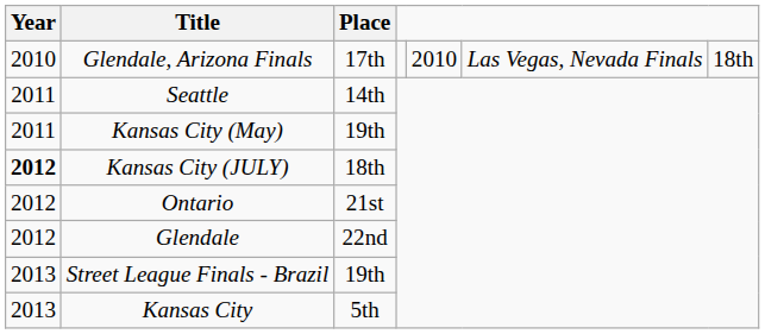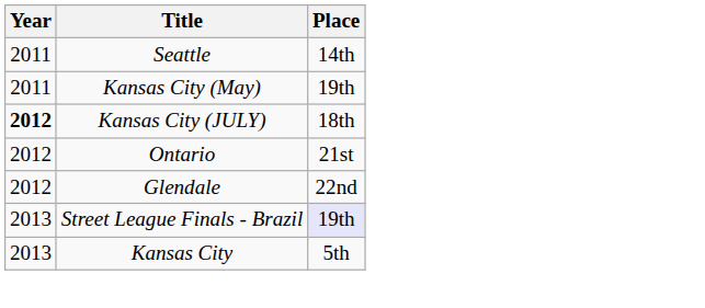 <table class="wikitable sortable" style="text-align:center;">
 <tr>
 <th scope="row">Year</th>
 <th scope="row">Title</th>
 <th scope="row">Place</th>
-</tr>
-<tr>
-<td>2010</td>
-<td><em>Glendale, Arizona Finals</em></td>
-<td>17th</td>
-<td></td>
-<td>2010</td>
-<td><em>Las Vegas, Nevada Finals</em></td>
-<td>18th</td>
 </tr>
 <tr>
 <td>2011</td>
 <td><em>Seattle</em></td>
 <td>14th</td>
 </tr>
 <tr>
 <td>2011</td>
 <td><em>Kansas City (May)</em></td>
 <td>19th</td>
 </tr>
 <tr>
 <td><strong>2012</strong></td>
 <td><em>Kansas City (JULY)</em></td>
 <td>18th</td>
 </tr>
 <tr>
 <td>2012</td>
 <td><em>Ontario</em></td>
 <td>21st</td>
 </tr>
 <tr>
 <td>2012</td>
 <td><em>Glendale</em></td>
 <td>22nd</td>
 </tr>
 <tr>
 <td>2013</td>
 <td><em>Street League Finals - Brazil</em></td>
-<td>19th</td>
+<td style="background: lavender;">19th</td>
 </tr>
 <tr>
 <td>2013</td>
 <td><em>Kansas City</em></td>
 <td>5th</td>
 </tr>
 </table>
